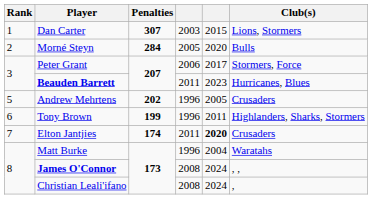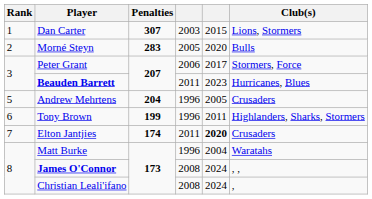 <table class="wikitable">
 <tr>
 <th>Rank</th>
 <th>Player</th>
 <th>Penalties</th>
 <th></th>
 <th></th>
 <th>Club(s)</th>
 </tr>
 <tr>
 <td>1</td>
 <td> <a href='#'>Dan Carter</a></td>
 <td align=center><strong>307</strong></td>
 <td align=center>2003</td>
 <td align=center>2015</td>
 <td><a href='#'>Lions</a>, <a href='#'>Stormers</a></td>
 </tr>
 <tr>
 <td>2</td>
 <td> <a href='#'>Morné Steyn</a></td>
-<td align=center><strong>284</strong></td>
+<td align=center><strong>283</strong></td>
 <td align=center>2005</td>
 <td align=center>2020</td>
 <td><a href='#'>Bulls</a></td>
 </tr>
 <tr>
 <td rowspan="2">3</td>
 <td> <a href='#'>Peter Grant</a></td>
 <td rowspan=2 align=center><strong>207</strong></td>
 <td align=center>2006</td>
 <td align=center>2017</td>
 <td><a href='#'>Stormers</a>, <a href='#'>Force</a></td>
 </tr>
 <tr>
 <td> <strong><a href='#'>Beauden Barrett</a></strong></td>
 <td align=center>2011</td>
 <td align=center>2023</td>
 <td><a href='#'>Hurricanes</a>, <a href='#'>Blues</a></td>
 </tr>
 <tr>
 <td>5</td>
 <td> <a href='#'>Andrew Mehrtens</a></td>
-<td align=center><strong>202</strong></td>
+<td align=center><strong>204</strong></td>
 <td align=center>1996</td>
 <td align=center>2005</td>
 <td><a href='#'>Crusaders</a></td>
 </tr>
 <tr>
 <td>6</td>
 <td> <a href='#'>Tony Brown</a></td>
 <td align=center><strong>199</strong></td>
 <td align=center>1996</td>
 <td align=center>2011</td>
 <td><a href='#'>Highlanders</a>, <a href='#'>Sharks</a>, <a href='#'>Stormers</a></td>
 </tr>
 <tr>
 <td>7</td>
 <td> <a href='#'>Elton Jantjies</a></td>
 <td align=center><strong>174</strong></td>
 <td align=center>2011</td>
 <td align=center><strong>2020</strong></td>
 <td><a href='#'>Crusaders</a></td>
 </tr>
 <tr>
 <td rowspan="3">8</td>
 <td> <a href='#'>Matt Burke</a></td>
 <td rowspan=3 align=center><strong>173</strong></td>
 <td align=center>1996</td>
 <td align=center>2004</td>
 <td><a href='#'>Waratahs</a></td>
 </tr>
 <tr>
 <td> <strong><a href='#'>James O'Connor</a></strong></td>
 <td align=center>2008</td>
 <td align=center>2024</td>
 <td>, , </td>
 </tr>
 <tr>
 <td> <a href='#'>Christian Leali'ifano</a></td>
 <td align=center>2008</td>
 <td align=center>2024</td>
 <td>, </td>
 </tr>
 </table>
